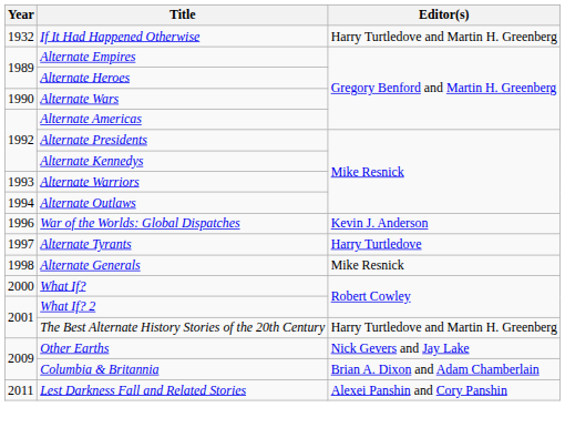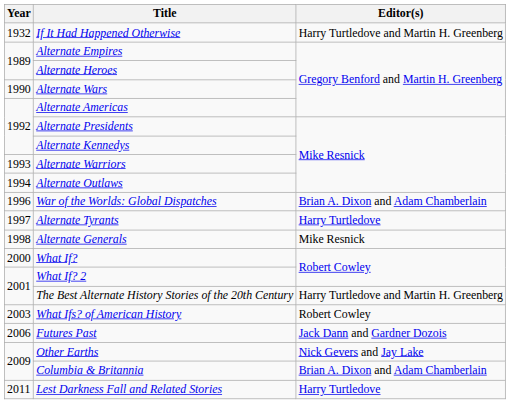 <table class=wikitable>
 <tr>
 <th>Year</th>
 <th>Title</th>
 <th>Editor(s)</th>
 </tr>
 <tr>
 <td>1932</td>
 <td><em><a href='#'>If It Had Happened Otherwise</a></em></td>
 <td>Harry Turtledove and Martin H. Greenberg</td>
 </tr>
 <tr>
 <td rowspan=2>1989</td>
 <td><em><a href='#'>Alternate Empires</a></em></td>
 <td rowspan=4><a href='#'>Gregory Benford</a> and <a href='#'>Martin H. Greenberg</a></td>
 </tr>
 <tr>
 <td><em><a href='#'>Alternate Heroes</a></em></td>
 </tr>
 <tr>
 <td>1990</td>
 <td><em><a href='#'>Alternate Wars</a></em></td>
 </tr>
 <tr>
 <td rowspan=3>1992</td>
 <td><em><a href='#'>Alternate Americas</a></em></td>
 </tr>
 <tr>
 <td><em><a href='#'>Alternate Presidents</a></em></td>
 <td rowspan=4><a href='#'>Mike Resnick</a></td>
 </tr>
 <tr>
 <td><em><a href='#'>Alternate Kennedys</a></em></td>
 </tr>
 <tr>
 <td>1993</td>
 <td><em><a href='#'>Alternate Warriors</a></em></td>
 </tr>
 <tr>
 <td>1994</td>
 <td><em><a href='#'>Alternate Outlaws</a></em></td>
 </tr>
 <tr>
 <td>1996</td>
 <td><em><a href='#'>War of the Worlds: Global Dispatches</a></em></td>
-<td><a href='#'>Kevin J. Anderson</a></td>
+<td><a href='#'>Brian A. Dixon</a> and <a href='#'>Adam Chamberlain</a></td>
 </tr>
 <tr>
 <td>1997</td>
 <td><em><a href='#'>Alternate Tyrants</a></em></td>
 <td><a href='#'>Harry Turtledove</a></td>
 </tr>
 <tr>
 <td>1998</td>
 <td><em><a href='#'>Alternate Generals</a></em></td>
 <td>Mike Resnick</td>
 </tr>
 <tr>
 <td>2000</td>
 <td><em><a href='#'>What If?</a></em></td>
 <td rowspan=2><a href='#'>Robert Cowley</a></td>
 </tr>
 <tr>
 <td rowspan=2>2001</td>
 <td><em><a href='#'>What If? 2</a></em></td>
 </tr>
 <tr>
 <td><em>The Best Alternate History Stories of the 20th Century</em></td>
 <td>Harry Turtledove and Martin H. Greenberg</td>
 </tr>
 <tr>
+<td>2003</td>
+<td><em><a href='#'>What Ifs? of American History</a></em></td>
+<td>Robert Cowley</td>
+</tr>
+<tr>
+<td>2006</td>
+<td><em><a href='#'>Futures Past</a></em></td>
+<td><a href='#'>Jack Dann</a> and <a href='#'>Gardner Dozois</a></td>
+</tr>
+<tr>
 <td rowspan=2>2009</td>
 <td><em><a href='#'>Other Earths</a></em></td>
 <td><a href='#'>Nick Gevers</a> and <a href='#'>Jay Lake</a></td>
 </tr>
 <tr>
 <td><em><a href='#'>Columbia & Britannia</a></em></td>
 <td><a href='#'>Brian A. Dixon</a> and <a href='#'>Adam Chamberlain</a></td>
 </tr>
 <tr>
 <td>2011</td>
 <td><em><a href='#'>Lest Darkness Fall and Related Stories</a></em></td>
-<td><a href='#'>Alexei Panshin</a> and <a href='#'>Cory Panshin</a></td>
+<td><a href='#'>Harry Turtledove</a></td>
 </tr>
 </table>
